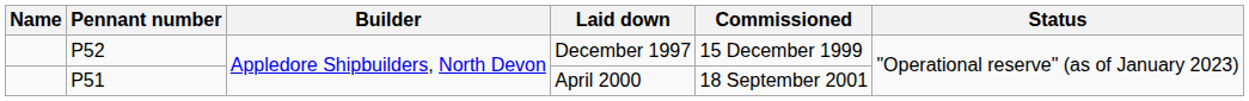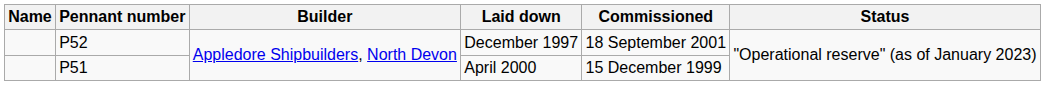 <table class="wikitable">
 <tr>
 <th>Name</th>
 <th>Pennant number</th>
 <th>Builder</th>
 <th>Laid down</th>
 <th>Commissioned</th>
 <th>Status</th>
 </tr>
 <tr>
 <td></td>
 <td>P52</td>
 <td rowspan=2><a href='#'>Appledore Shipbuilders</a>, <a href='#'>North Devon</a></td>
 <td>December 1997</td>
-<td>15 December 1999</td>
+<td>18 September 2001</td>
 <td rowspan=2>"Operational reserve" (as of January 2023)</td>
 </tr>
 <tr>
 <td></td>
 <td>P51</td>
 <td>April 2000</td>
-<td>18 September 2001</td>
+<td>15 December 1999</td>
 </tr>
 <tr>
 </tr>
 </table>
